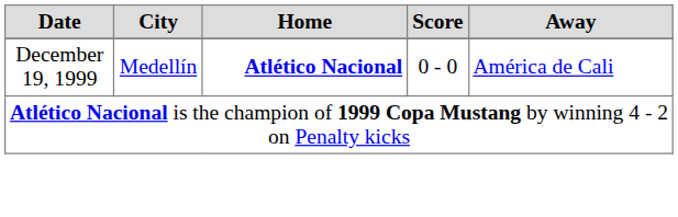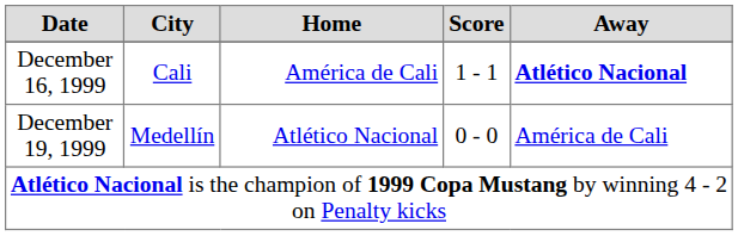 <table border=1 style="border-collapse:collapse; font-size:100%;" cellpadding=3 cellspacing=0 width=80%>
 <tr bgcolor=#DDDDDD align=center>
 <th width=16%>Date</th>
 <th width=10%>City</th>
 <th width=30%>Home</th>
 <th width=7%>Score</th>
 <th width=30%>Away</th>
 </tr>
 <tr bgcolor=#DDDDDD>
 </tr>
 <tr align=center bgcolor=#ffffff>
+<td>December 16, 1999</td>
+<td><a href='#'>Cali</a></td>
+<td style="text-align:right;"><a href='#'>América de Cali</a></td>
+<td>1 - 1</td>
+<td style="text-align:left;"><strong><a href='#'>Atlético Nacional</a></strong></td>
+</tr>
+<tr align=center bgcolor=#ffffff>
 <td>December 19, 1999</td>
 <td><a href='#'>Medellín</a></td>
-<td style="text-align:right;"><strong><a href='#'>Atlético Nacional</a></strong></td>
+<td style="text-align:right;"><a href='#'>Atlético Nacional</a></td>
 <td>0 - 0</td>
 <td style="text-align:left;"><a href='#'>América de Cali</a></td>
 </tr>
 <tr align=center bgcolor=#ffffff>
 <td colspan=5><strong><a href='#'>Atlético Nacional</a></strong> is the champion of <strong>1999 Copa Mustang</strong> by winning 4 - 2 on <a href='#'>Penalty kicks</a></td>
 </tr>
 </table>
